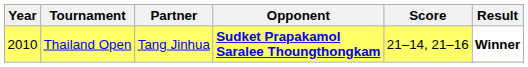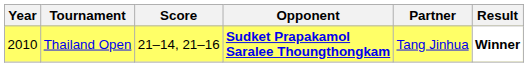 <table class="sortable wikitable" style="font-size: 90%;">
 <tr>
 <th>Year</th>
 <th>Tournament</th>
+<th>Score</th>
+<th>Opponent</th>
 <th>Partner</th>
-<th>Opponent</th>
-<th>Score</th>
 <th>Result</th>
 </tr>
 <tr style="background:#FFFF67">
 <td align="center">2010</td>
 <td align="left"><a href='#'>Thailand Open</a></td>
+<td align="left">21–14, 21–16</td>
+<td align="left"><strong> <a href='#'>Sudket Prapakamol</a> <br>  <a href='#'>Saralee Thoungthongkam</a></strong></td>
 <td align="left"> <a href='#'>Tang Jinhua</a></td>
-<td align="left"><strong> <a href='#'>Sudket Prapakamol</a> <br>  <a href='#'>Saralee Thoungthongkam</a></strong></td>
-<td align="left">21–14, 21–16</td>
 <td style="text-align:left; background:white"> <strong>Winner</strong></td>
 </tr>
 </table>
